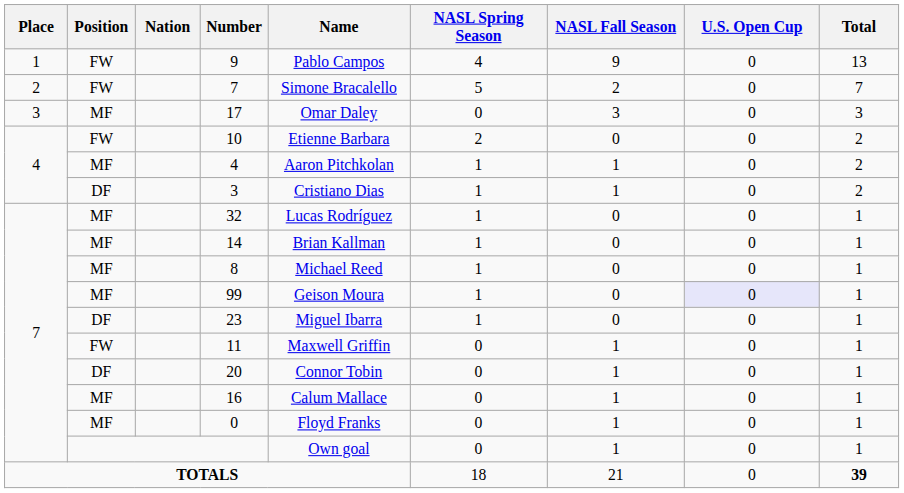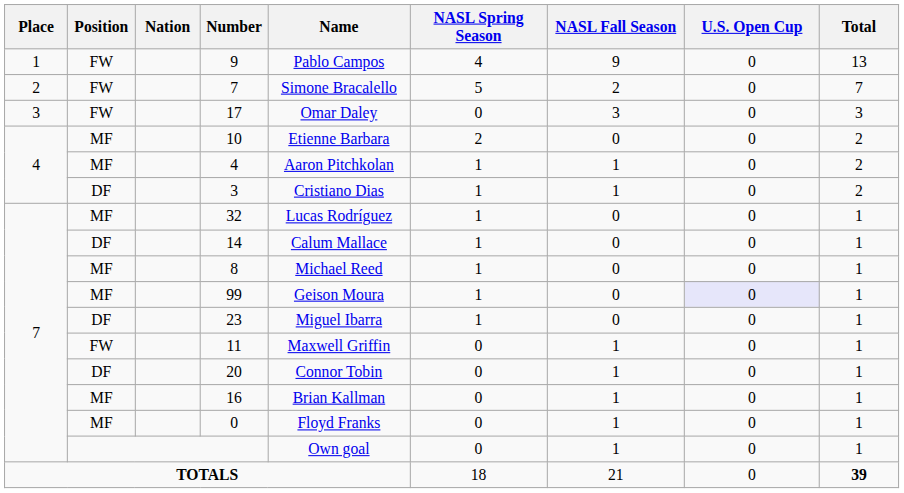 <table class="wikitable" style="font-size: 95%; text-align: center;">
 <tr>
 <th width=60>Place</th>
 <th width=60>Position</th>
 <th width=60>Nation</th>
 <th width=60>Number</th>
 <th width=150>Name</th>
 <th width=150><a href='#'>NASL Spring Season</a></th>
 <th width=150><a href='#'>NASL Fall Season</a></th>
 <th width=150><a href='#'>U.S. Open Cup</a></th>
 <th width=80>Total</th>
 </tr>
 <tr>
 <td>1</td>
 <td>FW</td>
 <td></td>
 <td>9</td>
 <td><a href='#'>Pablo Campos</a></td>
 <td>4</td>
 <td>9</td>
 <td>0</td>
 <td>13</td>
 </tr>
 <tr>
 <td>2</td>
 <td>FW</td>
 <td></td>
 <td>7</td>
 <td><a href='#'>Simone Bracalello</a></td>
 <td>5</td>
 <td>2</td>
 <td>0</td>
 <td>7</td>
 </tr>
 <tr>
 <td>3</td>
-<td>MF</td>
+<td>FW</td>
 <td></td>
 <td>17</td>
 <td><a href='#'>Omar Daley</a></td>
 <td>0</td>
 <td>3</td>
 <td>0</td>
 <td>3</td>
 </tr>
 <tr>
 <td rowspan="3">4</td>
-<td>FW</td>
+<td>MF</td>
 <td></td>
 <td>10</td>
 <td><a href='#'>Etienne Barbara</a></td>
 <td>2</td>
 <td>0</td>
 <td>0</td>
 <td>2</td>
 </tr>
 <tr>
 <td>MF</td>
 <td></td>
 <td>4</td>
 <td><a href='#'>Aaron Pitchkolan</a></td>
 <td>1</td>
 <td>1</td>
 <td>0</td>
 <td>2</td>
 </tr>
 <tr>
 <td>DF</td>
 <td></td>
 <td>3</td>
 <td><a href='#'>Cristiano Dias</a></td>
 <td>1</td>
 <td>1</td>
 <td>0</td>
 <td>2</td>
 </tr>
 <tr>
 <td rowspan="10">7</td>
 <td>MF</td>
 <td></td>
 <td>32</td>
 <td><a href='#'>Lucas Rodríguez</a></td>
 <td>1</td>
 <td>0</td>
 <td>0</td>
 <td>1</td>
 </tr>
 <tr>
-<td>MF</td>
+<td>DF</td>
 <td></td>
 <td>14</td>
-<td><a href='#'>Brian Kallman</a></td>
+<td><a href='#'>Calum Mallace</a></td>
 <td>1</td>
 <td>0</td>
 <td>0</td>
 <td>1</td>
 </tr>
 <tr>
 <td>MF</td>
 <td></td>
 <td>8</td>
 <td><a href='#'>Michael Reed</a></td>
 <td>1</td>
 <td>0</td>
 <td>0</td>
 <td>1</td>
 </tr>
 <tr>
 <td>MF</td>
 <td></td>
 <td>99</td>
 <td><a href='#'>Geison Moura</a></td>
 <td>1</td>
 <td>0</td>
 <td style="background: lavender;">0</td>
 <td>1</td>
 </tr>
 <tr>
 <td>DF</td>
 <td></td>
 <td>23</td>
 <td><a href='#'>Miguel Ibarra</a></td>
 <td>1</td>
 <td>0</td>
 <td>0</td>
 <td>1</td>
 </tr>
 <tr>
 <td>FW</td>
 <td></td>
 <td>11</td>
 <td><a href='#'>Maxwell Griffin</a></td>
 <td>0</td>
 <td>1</td>
 <td>0</td>
 <td>1</td>
 </tr>
 <tr>
 <td>DF</td>
 <td></td>
 <td>20</td>
 <td><a href='#'>Connor Tobin</a></td>
 <td>0</td>
 <td>1</td>
 <td>0</td>
 <td>1</td>
 </tr>
 <tr>
 <td>MF</td>
 <td></td>
 <td>16</td>
-<td><a href='#'>Calum Mallace</a></td>
+<td><a href='#'>Brian Kallman</a></td>
 <td>0</td>
 <td>1</td>
 <td>0</td>
 <td>1</td>
 </tr>
 <tr>
 <td>MF</td>
 <td></td>
 <td>0</td>
 <td><a href='#'>Floyd Franks</a></td>
 <td>0</td>
 <td>1</td>
 <td>0</td>
 <td>1</td>
 </tr>
 <tr>
 <td colspan="3"></td>
 <td><a href='#'>Own goal</a></td>
 <td>0</td>
 <td>1</td>
 <td>0</td>
 <td>1</td>
 </tr>
 <tr>
 <td colspan="5"><strong>TOTALS</strong></td>
 <td>18</td>
 <td>21</td>
 <td>0</td>
 <td><strong>39</strong></td>
 </tr>
 </table>
